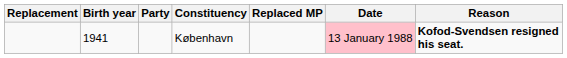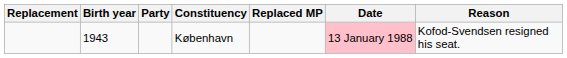 <table class="wikitable sortable">
 <tr>
 <th>Replacement</th>
 <th>Birth year</th>
 <th>Party</th>
 <th>Constituency</th>
 <th>Replaced MP</th>
 <th>Date</th>
 <th width="200px" class="unsortable">Reason</th>
 </tr>
 <tr>
 <td></td>
-<td>1941</td>
+<td>1943</td>
 <td data-sort-value="Q" style="text-align: left;"></td>
 <td>København</td>
 <td></td>
 <td style="background: pink;">13 January 1988</td>
-<td><strong>Kofod-Svendsen resigned his seat.</strong></td>
+<td>Kofod-Svendsen resigned his seat.</td>
 </tr>
 </table>
